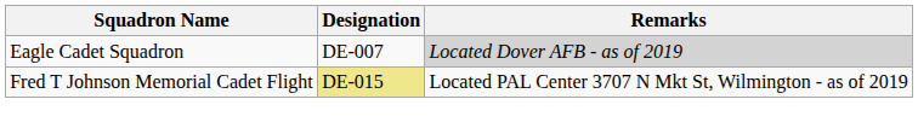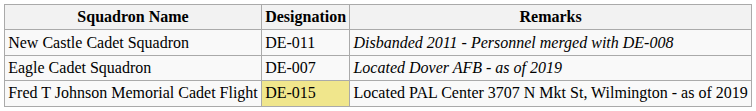 <table class="wikitable">
 <tr>
 <th>Squadron Name</th>
 <th>Designation</th>
 <th>Remarks</th>
 </tr>
 <tr>
+<td>New Castle Cadet Squadron</td>
+<td>DE-011</td>
+<td><em>Disbanded 2011 - Personnel merged with DE-008</em></td>
+</tr>
+<tr>
 <td>Eagle Cadet Squadron</td>
 <td>DE-007</td>
-<td style="background: lightgrey;"><em>Located Dover AFB  - as of 2019</em></td>
+<td><em>Located Dover AFB  - as of 2019</em></td>
 </tr>
 <tr>
 <td>Fred T Johnson Memorial Cadet Flight</td>
 <td style="background: khaki;">DE-015</td>
 <td>Located PAL Center 3707 N Mkt St, Wilmington - as of 2019</td>
 </tr>
 </table>
